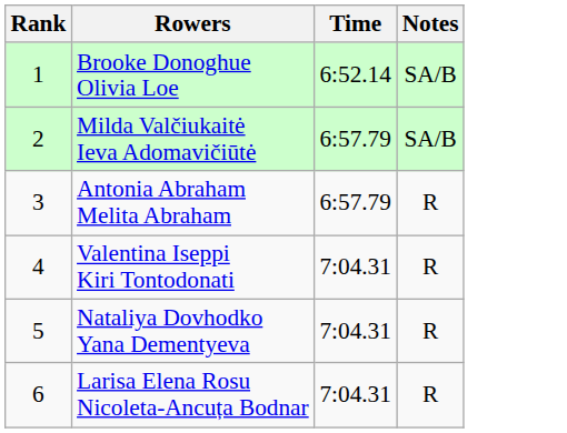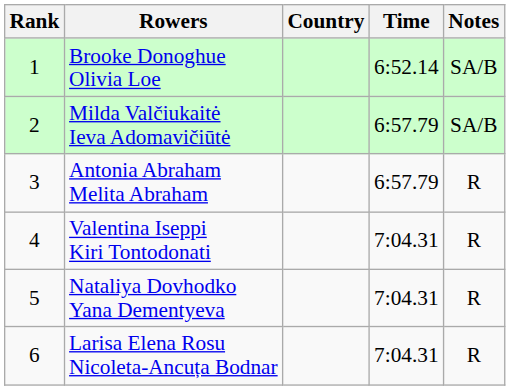 <table class="wikitable" style="text-align:center">
 <tr>
 <th>Rank</th>
 <th>Rowers</th>
+<th>Country</th>
 <th>Time</th>
 <th>Notes</th>
 </tr>
 <tr bgcolor=ccffcc>
 <td>1</td>
 <td align="left"><a href='#'>Brooke Donoghue</a><br><a href='#'>Olivia Loe</a></td>
+<td align="left"></td>
 <td>6:52.14</td>
 <td>SA/B</td>
 </tr>
 <tr bgcolor=ccffcc>
 <td>2</td>
 <td align="left"><a href='#'>Milda Valčiukaitė</a><br><a href='#'>Ieva Adomavičiūtė</a></td>
+<td align="left"></td>
 <td>6:57.79</td>
 <td>SA/B</td>
 </tr>
 <tr>
 <td>3</td>
 <td align="left"><a href='#'>Antonia Abraham</a><br><a href='#'>Melita Abraham</a></td>
+<td align="left"></td>
 <td>6:57.79</td>
 <td>R</td>
 </tr>
 <tr>
 <td>4</td>
 <td align="left"><a href='#'>Valentina Iseppi</a><br><a href='#'>Kiri Tontodonati</a></td>
+<td align="left"></td>
 <td>7:04.31</td>
 <td>R</td>
 </tr>
 <tr>
 <td>5</td>
 <td align="left"><a href='#'>Nataliya Dovhodko</a><br><a href='#'>Yana Dementyeva</a></td>
+<td align="left"></td>
 <td>7:04.31</td>
 <td>R</td>
 </tr>
 <tr>
 <td>6</td>
 <td align="left"><a href='#'>Larisa Elena Rosu</a><br><a href='#'>Nicoleta-Ancuța Bodnar</a></td>
+<td align="left"></td>
 <td>7:04.31</td>
 <td>R</td>
 </tr>
 </table>
